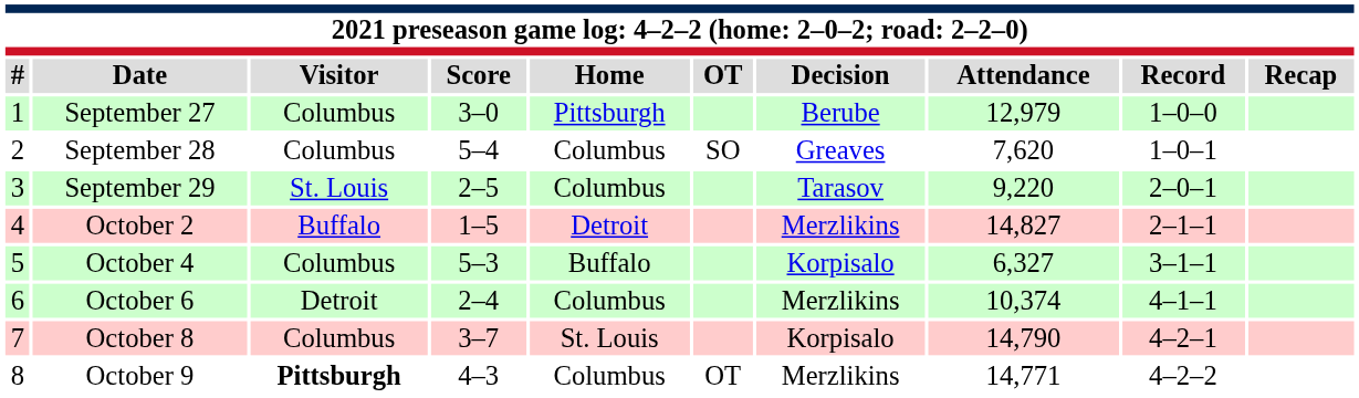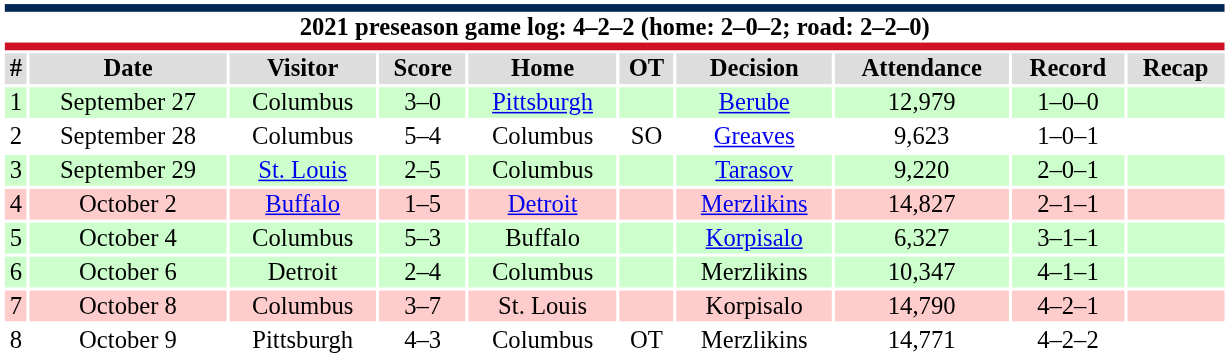 <table class="toccolours collapsible collapsed" style="width:90%; clear:both; margin:1.5em auto; text-align:center;">
 <tr>
 <th colspan="10" style="background:#FFFFFF; border-top:#002654 5px solid; border-bottom:#CE1126 5px solid;">2021 preseason game log: 4–2–2 (home: 2–0–2; road: 2–2–0)</th>
 </tr>
 <tr style="background:#ddd;">
 <th>#</th>
 <th>Date</th>
 <th>Visitor</th>
 <th>Score</th>
 <th>Home</th>
 <th>OT</th>
 <th>Decision</th>
 <th>Attendance</th>
 <th>Record</th>
 <th>Recap</th>
 </tr>
 <tr style="background:#cfc;">
 <td>1</td>
 <td>September 27</td>
 <td>Columbus</td>
 <td>3–0</td>
 <td><a href='#'>Pittsburgh</a></td>
 <td></td>
 <td><a href='#'>Berube</a></td>
 <td>12,979</td>
 <td>1–0–0</td>
 <td></td>
 </tr>
 <tr style="background:#fff;">
 <td>2</td>
 <td>September 28</td>
 <td>Columbus</td>
 <td>5–4</td>
 <td>Columbus</td>
 <td>SO</td>
 <td><a href='#'>Greaves</a></td>
-<td>7,620</td>
+<td>9,623</td>
 <td>1–0–1</td>
 <td></td>
 </tr>
 <tr style="background:#cfc;">
 <td>3</td>
 <td>September 29</td>
 <td><a href='#'>St. Louis</a></td>
 <td>2–5</td>
 <td>Columbus</td>
 <td></td>
 <td><a href='#'>Tarasov</a></td>
 <td>9,220</td>
 <td>2–0–1</td>
 <td></td>
 </tr>
 <tr style="background:#fcc;">
 <td>4</td>
 <td>October 2</td>
 <td><a href='#'>Buffalo</a></td>
 <td>1–5</td>
 <td><a href='#'>Detroit</a></td>
 <td></td>
 <td><a href='#'>Merzlikins</a></td>
 <td>14,827</td>
 <td>2–1–1</td>
 <td></td>
 </tr>
 <tr style="background:#cfc;">
 <td>5</td>
 <td>October 4</td>
 <td>Columbus</td>
 <td>5–3</td>
 <td>Buffalo</td>
 <td></td>
 <td><a href='#'>Korpisalo</a></td>
 <td>6,327</td>
 <td>3–1–1</td>
 <td></td>
 </tr>
 <tr style="background:#cfc;">
 <td>6</td>
 <td>October 6</td>
 <td>Detroit</td>
 <td>2–4</td>
 <td>Columbus</td>
 <td></td>
 <td>Merzlikins</td>
-<td>10,374</td>
+<td>10,347</td>
 <td>4–1–1</td>
 <td></td>
 </tr>
 <tr style="background:#fcc;">
 <td>7</td>
 <td>October 8</td>
 <td>Columbus</td>
 <td>3–7</td>
 <td>St. Louis</td>
 <td></td>
 <td>Korpisalo</td>
 <td>14,790</td>
 <td>4–2–1</td>
 <td></td>
 </tr>
 <tr style="background:#fff;">
 <td>8</td>
 <td>October 9</td>
-<td><strong>Pittsburgh</strong></td>
+<td>Pittsburgh</td>
 <td>4–3</td>
 <td>Columbus</td>
 <td>OT</td>
 <td>Merzlikins</td>
 <td>14,771</td>
 <td>4–2–2</td>
 <td></td>
 </tr>
 </table>
